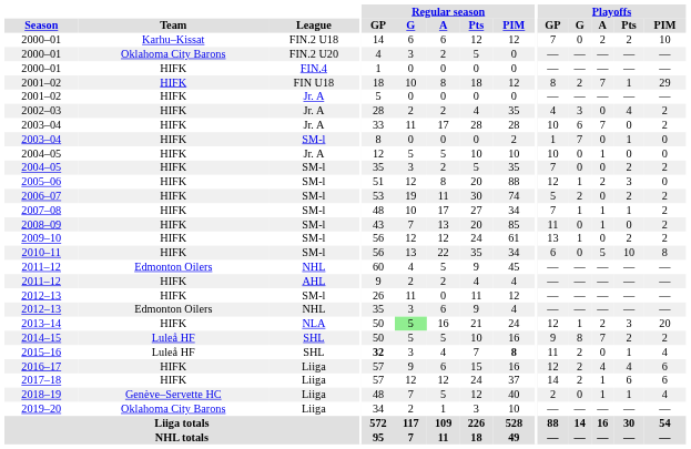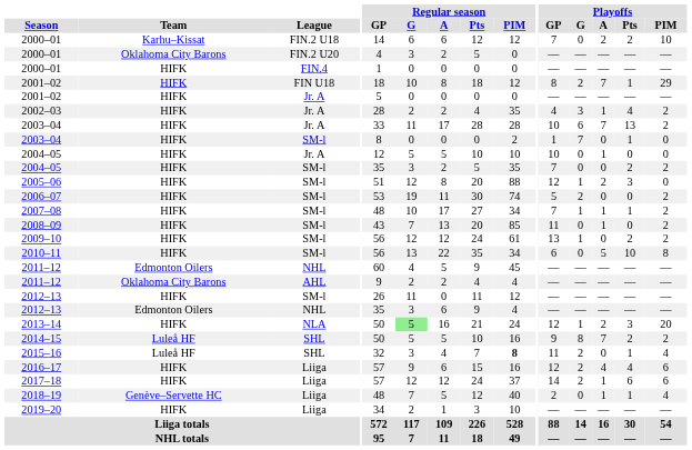 <table border="0" cellpadding="1" cellspacing="0" style="text-align:center; width:60em">
 <tr bgcolor="#e0e0e0">
 <th colspan="3" bgcolor="#ffffff"></th>
 <th rowspan="99" bgcolor="#ffffff"></th>
 <th colspan="5"><a href='#'>Regular season</a></th>
 <th rowspan="99" bgcolor="#ffffff"></th>
 <th colspan="5"><a href='#'>Playoffs</a></th>
 </tr>
 <tr bgcolor="#e0e0e0">
 <th><a href='#'>Season</a></th>
 <th>Team</th>
 <th>League</th>
 <th>GP</th>
 <th><a href='#'>G</a></th>
 <th><a href='#'>A</a></th>
 <th><a href='#'>Pts</a></th>
 <th><a href='#'>PIM</a></th>
 <th>GP</th>
 <th>G</th>
 <th>A</th>
 <th>Pts</th>
 <th>PIM</th>
 </tr>
 <tr>
 <td>2000–01</td>
 <td><a href='#'>Karhu–Kissat</a></td>
 <td>FIN.2 U18</td>
 <td>14</td>
 <td>6</td>
 <td>6</td>
 <td>12</td>
 <td>12</td>
 <td>7</td>
 <td>0</td>
 <td>2</td>
 <td>2</td>
 <td>10</td>
 </tr>
 <tr bgcolor="#f0f0f0">
 <td>2000–01</td>
 <td><a href='#'>Oklahoma City Barons</a></td>
 <td>FIN.2 U20</td>
 <td>4</td>
 <td>3</td>
 <td>2</td>
 <td>5</td>
 <td>0</td>
 <td>—</td>
 <td>—</td>
 <td>—</td>
 <td>—</td>
 <td>—</td>
 </tr>
 <tr>
 <td>2000–01</td>
 <td>HIFK</td>
 <td><a href='#'>FIN.4</a></td>
 <td>1</td>
 <td>0</td>
 <td>0</td>
 <td>0</td>
 <td>0</td>
 <td>—</td>
 <td>—</td>
 <td>—</td>
 <td>—</td>
 <td>—</td>
 </tr>
 <tr bgcolor="#f0f0f0">
 <td>2001–02</td>
 <td><a href='#'>HIFK</a></td>
 <td>FIN U18</td>
 <td>18</td>
 <td>10</td>
 <td>8</td>
 <td>18</td>
 <td>12</td>
 <td>8</td>
 <td>2</td>
 <td>7</td>
 <td>1</td>
 <td>29</td>
 </tr>
 <tr>
 <td>2001–02</td>
 <td>HIFK</td>
 <td><a href='#'>Jr. A</a></td>
 <td>5</td>
 <td>0</td>
 <td>0</td>
 <td>0</td>
 <td>0</td>
 <td>—</td>
 <td>—</td>
 <td>—</td>
 <td>—</td>
 <td>—</td>
 </tr>
 <tr bgcolor="#f0f0f0">
 <td>2002–03</td>
 <td>HIFK</td>
 <td>Jr. A</td>
 <td>28</td>
 <td>2</td>
 <td>2</td>
 <td>4</td>
 <td>35</td>
 <td>4</td>
 <td>3</td>
-<td>0</td>
+<td>1</td>
 <td>4</td>
 <td>2</td>
 </tr>
 <tr>
 <td>2003–04</td>
 <td>HIFK</td>
 <td>Jr. A</td>
 <td>33</td>
 <td>11</td>
 <td>17</td>
 <td>28</td>
 <td>28</td>
 <td>10</td>
 <td>6</td>
 <td>7</td>
-<td>0</td>
+<td>13</td>
 <td>2</td>
 </tr>
 <tr bgcolor="#f0f0f0">
 <td><a href='#'>2003–04</a></td>
 <td>HIFK</td>
 <td><a href='#'>SM-l</a></td>
 <td>8</td>
 <td>0</td>
 <td>0</td>
 <td>0</td>
 <td>2</td>
 <td>1</td>
 <td>7</td>
 <td>0</td>
 <td>1</td>
 <td>0</td>
 </tr>
 <tr>
 <td>2004–05</td>
 <td>HIFK</td>
 <td>Jr. A</td>
 <td>12</td>
 <td>5</td>
 <td>5</td>
 <td>10</td>
 <td>10</td>
 <td>10</td>
 <td>0</td>
 <td>1</td>
 <td>0</td>
 <td>0</td>
 </tr>
 <tr bgcolor="#f0f0f0">
 <td><a href='#'>2004–05</a></td>
 <td>HIFK</td>
 <td>SM-l</td>
 <td>35</td>
 <td>3</td>
 <td>2</td>
 <td>5</td>
 <td>35</td>
 <td>7</td>
 <td>0</td>
 <td>0</td>
 <td>2</td>
 <td>2</td>
 </tr>
 <tr>
 <td><a href='#'>2005–06</a></td>
 <td>HIFK</td>
 <td>SM-l</td>
 <td>51</td>
 <td>12</td>
 <td>8</td>
 <td>20</td>
 <td>88</td>
 <td>12</td>
 <td>1</td>
 <td>2</td>
 <td>3</td>
 <td>0</td>
 </tr>
 <tr bgcolor="#f0f0f0">
 <td><a href='#'>2006–07</a></td>
 <td>HIFK</td>
 <td>SM-l</td>
 <td>53</td>
 <td>19</td>
 <td>11</td>
 <td>30</td>
 <td>74</td>
 <td>5</td>
 <td>2</td>
 <td>0</td>
-<td>2</td>
+<td>0</td>
 <td>2</td>
 </tr>
 <tr>
 <td><a href='#'>2007–08</a></td>
 <td>HIFK</td>
 <td>SM-l</td>
 <td>48</td>
 <td>10</td>
 <td>17</td>
 <td>27</td>
 <td>34</td>
 <td>7</td>
 <td>1</td>
 <td>1</td>
 <td>1</td>
 <td>2</td>
 </tr>
 <tr bgcolor="#f0f0f0">
 <td><a href='#'>2008–09</a></td>
 <td>HIFK</td>
 <td>SM-l</td>
 <td>43</td>
 <td>7</td>
 <td>13</td>
 <td>20</td>
 <td>85</td>
 <td>11</td>
 <td>0</td>
 <td>1</td>
 <td>0</td>
 <td>2</td>
 </tr>
 <tr>
 <td><a href='#'>2009–10</a></td>
 <td>HIFK</td>
 <td>SM-l</td>
 <td>56</td>
 <td>12</td>
 <td>12</td>
 <td>24</td>
 <td>61</td>
 <td>13</td>
 <td>1</td>
 <td>0</td>
 <td>2</td>
 <td>2</td>
 </tr>
 <tr bgcolor="#f0f0f0">
 <td><a href='#'>2010–11</a></td>
 <td>HIFK</td>
 <td>SM-l</td>
 <td>56</td>
 <td>13</td>
 <td>22</td>
 <td>35</td>
 <td>34</td>
 <td>6</td>
 <td>0</td>
 <td>5</td>
 <td>10</td>
 <td>8</td>
 </tr>
 <tr>
 <td><a href='#'>2011–12</a></td>
 <td><a href='#'>Edmonton Oilers</a></td>
 <td><a href='#'>NHL</a></td>
 <td>60</td>
 <td>4</td>
 <td>5</td>
 <td>9</td>
 <td>45</td>
 <td>—</td>
 <td>—</td>
 <td>—</td>
 <td>—</td>
 <td>—</td>
 </tr>
 <tr bgcolor="#f0f0f0">
 <td><a href='#'>2011–12</a></td>
-<td>HIFK</td>
+<td><a href='#'>Oklahoma City Barons</a></td>
 <td><a href='#'>AHL</a></td>
 <td>9</td>
 <td>2</td>
 <td>2</td>
 <td>4</td>
 <td>4</td>
 <td>—</td>
 <td>—</td>
 <td>—</td>
 <td>—</td>
 <td>—</td>
 </tr>
 <tr>
 <td><a href='#'>2012–13</a></td>
 <td>HIFK</td>
 <td>SM-l</td>
 <td>26</td>
 <td>11</td>
 <td>0</td>
 <td>11</td>
 <td>12</td>
 <td>—</td>
 <td>—</td>
 <td>—</td>
 <td>—</td>
 <td>—</td>
 </tr>
 <tr bgcolor="#f0f0f0">
 <td><a href='#'>2012–13</a></td>
 <td>Edmonton Oilers</td>
 <td>NHL</td>
 <td>35</td>
 <td>3</td>
 <td>6</td>
 <td>9</td>
 <td>4</td>
 <td>—</td>
 <td>—</td>
 <td>—</td>
 <td>—</td>
 <td>—</td>
 </tr>
 <tr>
 <td><a href='#'>2013–14</a></td>
 <td>HIFK</td>
 <td><a href='#'>NLA</a></td>
 <td>50</td>
 <td style="background: lightgreen;">5</td>
 <td>16</td>
 <td>21</td>
 <td>24</td>
 <td>12</td>
 <td>1</td>
 <td>2</td>
 <td>3</td>
 <td>20</td>
 </tr>
 <tr bgcolor="#f0f0f0">
 <td><a href='#'>2014–15</a></td>
 <td><a href='#'>Luleå HF</a></td>
 <td><a href='#'>SHL</a></td>
 <td>50</td>
 <td>5</td>
 <td>5</td>
 <td>10</td>
 <td>16</td>
 <td>9</td>
 <td>8</td>
 <td>7</td>
 <td>2</td>
 <td>2</td>
 </tr>
 <tr>
 <td><a href='#'>2015–16</a></td>
 <td>Luleå HF</td>
 <td>SHL</td>
-<td><strong>32</strong></td>
+<td>32</td>
 <td>3</td>
 <td>4</td>
 <td>7</td>
 <td><strong>8</strong></td>
 <td>11</td>
 <td>2</td>
 <td>0</td>
 <td>1</td>
 <td>4</td>
 </tr>
 <tr bgcolor="#f0f0f0">
 <td><a href='#'>2016–17</a></td>
 <td>HIFK</td>
 <td>Liiga</td>
 <td>57</td>
 <td>9</td>
 <td>6</td>
 <td>15</td>
 <td>16</td>
 <td>12</td>
 <td>2</td>
 <td>4</td>
 <td>4</td>
 <td>6</td>
 </tr>
 <tr>
 <td><a href='#'>2017–18</a></td>
 <td>HIFK</td>
 <td>Liiga</td>
 <td>57</td>
 <td>12</td>
 <td>12</td>
 <td>24</td>
 <td>37</td>
 <td>14</td>
 <td>2</td>
 <td>1</td>
 <td>6</td>
 <td>6</td>
 </tr>
 <tr bgcolor="#f0f0f0">
 <td><a href='#'>2018–19</a></td>
 <td><a href='#'>Genève–Servette HC</a></td>
 <td>Liiga</td>
 <td>48</td>
 <td>7</td>
 <td>5</td>
 <td>12</td>
 <td>40</td>
 <td>2</td>
 <td>0</td>
 <td>1</td>
 <td>1</td>
 <td>4</td>
 </tr>
 <tr>
 <td><a href='#'>2019–20</a></td>
-<td><a href='#'>Oklahoma City Barons</a></td>
+<td>HIFK</td>
 <td>Liiga</td>
 <td>34</td>
 <td>2</td>
 <td>1</td>
 <td>3</td>
 <td>10</td>
 <td>—</td>
 <td>—</td>
 <td>—</td>
 <td>—</td>
 <td>—</td>
 </tr>
 <tr bgcolor="#e0e0e0">
 <th colspan="3">Liiga totals</th>
 <th>572</th>
 <th>117</th>
 <th>109</th>
 <th>226</th>
 <th>528</th>
 <th>88</th>
 <th>14</th>
 <th>16</th>
 <th>30</th>
 <th>54</th>
 </tr>
 <tr bgcolor="#e0e0e0">
 <th colspan="3">NHL totals</th>
 <th>95</th>
 <th>7</th>
 <th>11</th>
 <th>18</th>
 <th>49</th>
 <th>—</th>
 <th>—</th>
 <th>—</th>
 <th>—</th>
 <th>—</th>
 </tr>
 </table>
